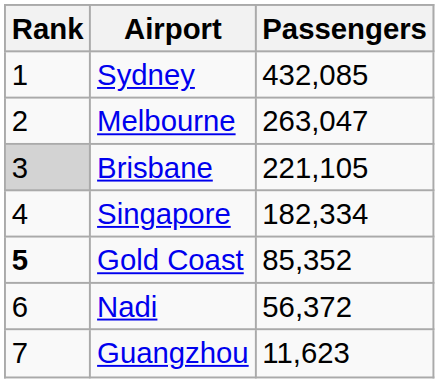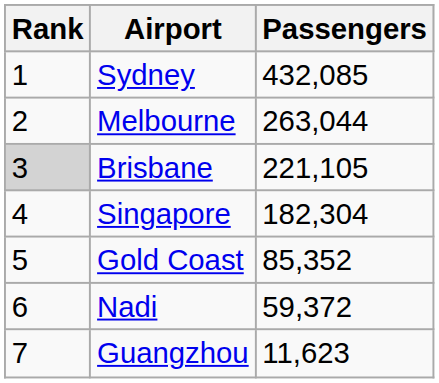 <table class="wikitable sortable" style="font-size: 95%;">
 <tr style="background:lightgrey;">
 <th>Rank</th>
 <th>Airport</th>
 <th>Passengers</th>
 </tr>
 <tr>
 <td>1</td>
 <td><a href='#'>Sydney</a></td>
 <td>432,085</td>
 </tr>
 <tr>
 <td>2</td>
 <td><a href='#'>Melbourne</a></td>
-<td>263,047</td>
+<td>263,044</td>
 </tr>
 <tr>
 <td style="background: lightgrey;">3</td>
 <td><a href='#'>Brisbane</a></td>
 <td>221,105</td>
 </tr>
 <tr>
 <td>4</td>
 <td><a href='#'>Singapore</a></td>
-<td>182,334</td>
+<td>182,304</td>
 </tr>
 <tr>
-<td><strong>5</strong></td>
+<td>5</td>
 <td><a href='#'>Gold Coast</a></td>
 <td>85,352</td>
 </tr>
 <tr>
 <td>6</td>
 <td><a href='#'>Nadi</a></td>
-<td>56,372</td>
+<td>59,372</td>
 </tr>
 <tr>
 <td>7</td>
 <td><a href='#'>Guangzhou</a></td>
 <td>11,623</td>
 </tr>
 </table>
